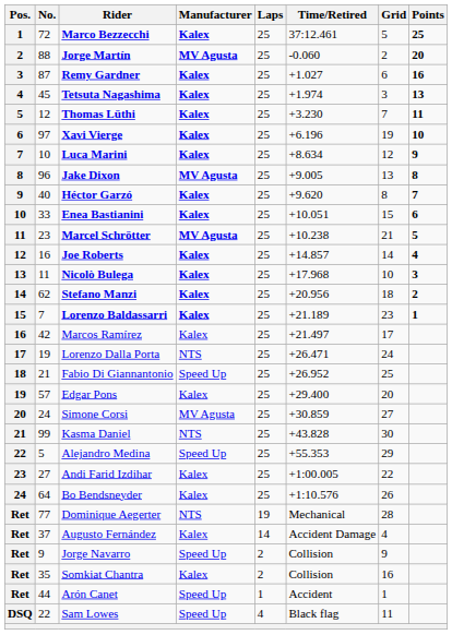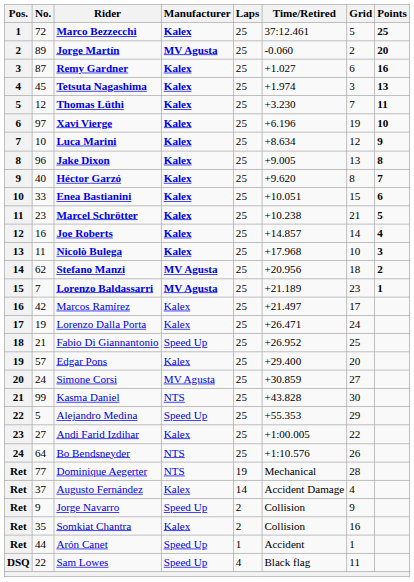 <table class="wikitable" style="font-size: 95%;">
 <tr>
 <th>Pos.</th>
 <th>No.</th>
 <th>Rider</th>
 <th>Manufacturer</th>
 <th>Laps</th>
 <th>Time/Retired</th>
 <th>Grid</th>
 <th>Points</th>
 </tr>
 <tr>
 <th>1</th>
 <td>72</td>
 <td> <strong><a href='#'>Marco Bezzecchi</a></strong></td>
 <td><strong><a href='#'>Kalex</a></strong></td>
 <td>25</td>
 <td>37:12.461</td>
 <td>5</td>
 <td><strong>25</strong></td>
 </tr>
 <tr>
 <th>2</th>
-<td>88</td>
+<td>89</td>
 <td> <strong><a href='#'>Jorge Martín</a></strong></td>
 <td><strong><a href='#'>MV Agusta</a></strong></td>
 <td>25</td>
 <td>-0.060</td>
 <td>2</td>
 <td><strong>20</strong></td>
 </tr>
 <tr>
 <th>3</th>
 <td>87</td>
 <td> <strong><a href='#'>Remy Gardner</a></strong></td>
 <td><strong><a href='#'>Kalex</a></strong></td>
 <td>25</td>
 <td>+1.027</td>
 <td>6</td>
 <td><strong>16</strong></td>
 </tr>
 <tr>
 <th>4</th>
 <td>45</td>
 <td> <strong><a href='#'>Tetsuta Nagashima</a></strong></td>
 <td><strong><a href='#'>Kalex</a></strong></td>
 <td>25</td>
 <td>+1.974</td>
 <td>3</td>
 <td><strong>13</strong></td>
 </tr>
 <tr>
 <th>5</th>
 <td>12</td>
 <td> <strong><a href='#'>Thomas Lüthi</a></strong></td>
 <td><strong><a href='#'>Kalex</a></strong></td>
 <td>25</td>
 <td>+3.230</td>
 <td>7</td>
 <td><strong>11</strong></td>
 </tr>
 <tr>
 <th>6</th>
 <td>97</td>
 <td> <strong><a href='#'>Xavi Vierge</a></strong></td>
 <td><strong><a href='#'>Kalex</a></strong></td>
 <td>25</td>
 <td>+6.196</td>
 <td>19</td>
 <td><strong>10</strong></td>
 </tr>
 <tr>
 <th>7</th>
 <td>10</td>
 <td> <strong><a href='#'>Luca Marini</a></strong></td>
 <td><strong><a href='#'>Kalex</a></strong></td>
 <td>25</td>
 <td>+8.634</td>
 <td>12</td>
 <td><strong>9</strong></td>
 </tr>
 <tr>
 <th>8</th>
 <td>96</td>
 <td> <strong><a href='#'>Jake Dixon</a></strong></td>
-<td><strong><a href='#'>MV Agusta</a></strong></td>
+<td><strong><a href='#'>Kalex</a></strong></td>
 <td>25</td>
 <td>+9.005</td>
 <td>13</td>
 <td><strong>8</strong></td>
 </tr>
 <tr>
 <th>9</th>
 <td>40</td>
 <td> <strong><a href='#'>Héctor Garzó</a></strong></td>
 <td><strong><a href='#'>Kalex</a></strong></td>
 <td>25</td>
 <td>+9.620</td>
 <td>8</td>
 <td><strong>7</strong></td>
 </tr>
 <tr>
 <th>10</th>
 <td>33</td>
 <td> <strong><a href='#'>Enea Bastianini</a></strong></td>
 <td><strong><a href='#'>Kalex</a></strong></td>
 <td>25</td>
 <td>+10.051</td>
 <td>15</td>
 <td><strong>6</strong></td>
 </tr>
 <tr>
 <th>11</th>
 <td>23</td>
 <td> <strong><a href='#'>Marcel Schrötter</a></strong></td>
-<td><strong><a href='#'>MV Agusta</a></strong></td>
+<td><strong><a href='#'>Kalex</a></strong></td>
 <td>25</td>
 <td>+10.238</td>
 <td>21</td>
 <td><strong>5</strong></td>
 </tr>
 <tr>
 <th>12</th>
 <td>16</td>
 <td> <strong><a href='#'>Joe Roberts</a></strong></td>
 <td><strong><a href='#'>Kalex</a></strong></td>
 <td>25</td>
 <td>+14.857</td>
 <td>14</td>
 <td><strong>4</strong></td>
 </tr>
 <tr>
 <th>13</th>
 <td>11</td>
 <td> <strong><a href='#'>Nicolò Bulega</a></strong></td>
 <td><strong><a href='#'>Kalex</a></strong></td>
 <td>25</td>
 <td>+17.968</td>
 <td>10</td>
 <td><strong>3</strong></td>
 </tr>
 <tr>
 <th>14</th>
 <td>62</td>
 <td> <strong><a href='#'>Stefano Manzi</a></strong></td>
-<td><strong><a href='#'>Kalex</a></strong></td>
+<td><strong><a href='#'>MV Agusta</a></strong></td>
 <td>25</td>
 <td>+20.956</td>
 <td>18</td>
 <td><strong>2</strong></td>
 </tr>
 <tr>
 <th>15</th>
 <td>7</td>
 <td> <strong><a href='#'>Lorenzo Baldassarri</a></strong></td>
-<td><strong><a href='#'>Kalex</a></strong></td>
+<td><strong><a href='#'>MV Agusta</a></strong></td>
 <td>25</td>
 <td>+21.189</td>
 <td>23</td>
 <td><strong>1</strong></td>
 </tr>
 <tr>
 <th>16</th>
 <td>42</td>
 <td> <a href='#'>Marcos Ramírez</a></td>
 <td><a href='#'>Kalex</a></td>
 <td>25</td>
 <td>+21.497</td>
 <td>17</td>
 <td></td>
 </tr>
 <tr>
 <th>17</th>
 <td>19</td>
 <td> <a href='#'>Lorenzo Dalla Porta</a></td>
-<td><a href='#'>NTS</a></td>
+<td><a href='#'>Kalex</a></td>
 <td>25</td>
 <td>+26.471</td>
 <td>24</td>
 <td></td>
 </tr>
 <tr>
 <th>18</th>
 <td>21</td>
 <td> <a href='#'>Fabio Di Giannantonio</a></td>
 <td><a href='#'>Speed Up</a></td>
 <td>25</td>
 <td>+26.952</td>
 <td>25</td>
 <td></td>
 </tr>
 <tr>
 <th>19</th>
 <td>57</td>
 <td> <a href='#'>Edgar Pons</a></td>
 <td><a href='#'>Kalex</a></td>
 <td>25</td>
 <td>+29.400</td>
 <td>20</td>
 <td></td>
 </tr>
 <tr>
 <th>20</th>
 <td>24</td>
 <td> <a href='#'>Simone Corsi</a></td>
 <td><a href='#'>MV Agusta</a></td>
 <td>25</td>
 <td>+30.859</td>
 <td>27</td>
 <td></td>
 </tr>
 <tr>
 <th>21</th>
 <td>99</td>
 <td> <a href='#'>Kasma Daniel</a></td>
 <td><a href='#'>NTS</a></td>
 <td>25</td>
 <td>+43.828</td>
 <td>30</td>
 <td></td>
 </tr>
 <tr>
 <th>22</th>
 <td>5</td>
 <td> <a href='#'>Alejandro Medina</a></td>
 <td><a href='#'>Speed Up</a></td>
 <td>25</td>
 <td>+55.353</td>
 <td>29</td>
 <td></td>
 </tr>
 <tr>
 <th>23</th>
 <td>27</td>
 <td> <a href='#'>Andi Farid Izdihar</a></td>
 <td><a href='#'>Kalex</a></td>
 <td>25</td>
 <td>+1:00.005</td>
 <td>22</td>
 <td></td>
 </tr>
 <tr>
 <th>24</th>
 <td>64</td>
 <td> <a href='#'>Bo Bendsneyder</a></td>
-<td><a href='#'>Kalex</a></td>
+<td><a href='#'>NTS</a></td>
 <td>25</td>
 <td>+1:10.576</td>
 <td>26</td>
 <td></td>
 </tr>
 <tr>
 <th>Ret</th>
 <td>77</td>
 <td> <a href='#'>Dominique Aegerter</a></td>
 <td><a href='#'>NTS</a></td>
 <td>19</td>
 <td>Mechanical</td>
 <td>28</td>
 <td></td>
 </tr>
 <tr>
 <th>Ret</th>
 <td>37</td>
 <td> <a href='#'>Augusto Fernández</a></td>
 <td><a href='#'>Kalex</a></td>
 <td>14</td>
 <td>Accident Damage</td>
 <td>4</td>
 <td></td>
 </tr>
 <tr>
 <th>Ret</th>
 <td>9</td>
 <td> <a href='#'>Jorge Navarro</a></td>
 <td><a href='#'>Speed Up</a></td>
 <td>2</td>
 <td>Collision</td>
 <td>9</td>
 <td></td>
 </tr>
 <tr>
 <th>Ret</th>
 <td>35</td>
 <td> <a href='#'>Somkiat Chantra</a></td>
 <td><a href='#'>Kalex</a></td>
 <td>2</td>
 <td>Collision</td>
 <td>16</td>
 <td></td>
 </tr>
 <tr>
 <th>Ret</th>
 <td>44</td>
 <td> <a href='#'>Arón Canet</a></td>
 <td><a href='#'>Speed Up</a></td>
 <td>1</td>
 <td>Accident</td>
 <td>1</td>
 <td></td>
 </tr>
 <tr>
 <th>DSQ</th>
 <td>22</td>
 <td> <a href='#'>Sam Lowes</a></td>
 <td><a href='#'>Speed Up</a></td>
 <td>4</td>
 <td>Black flag</td>
 <td>11</td>
 <td></td>
 </tr>
 <tr>
 <th colspan=8></th>
 </tr>
 </table>
